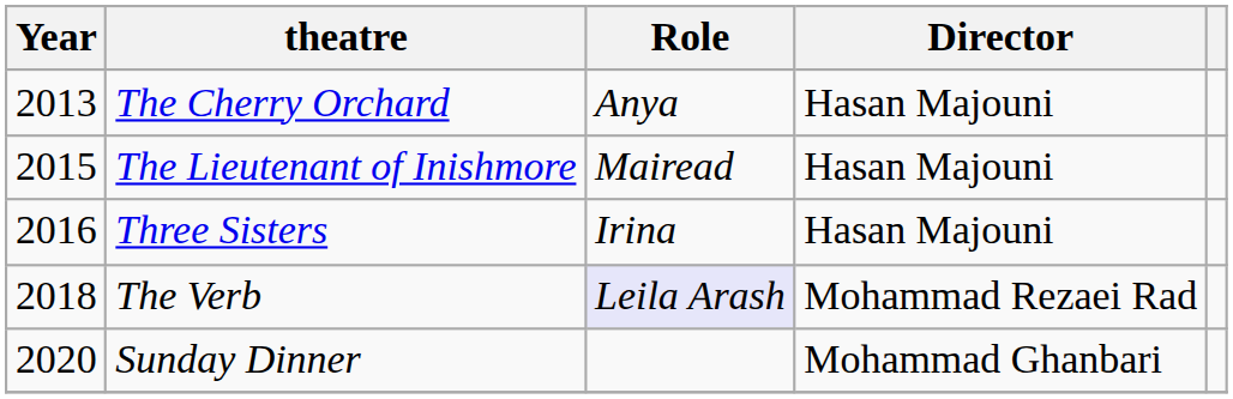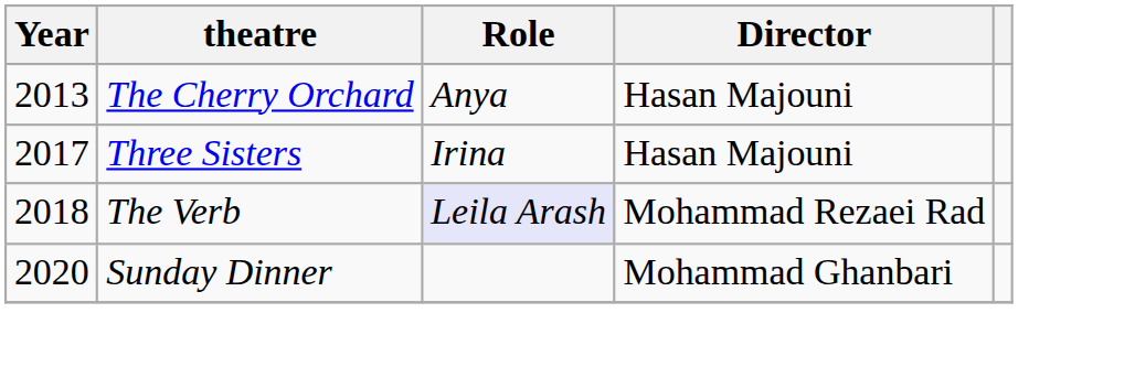 <table class="wikitable">
 <tr>
 <th>Year</th>
 <th>theatre</th>
 <th>Role</th>
 <th>Director</th>
 <th></th>
 </tr>
 <tr>
 <td rowspan="1">2013</td>
 <td><em><a href='#'>The Cherry Orchard</a></em></td>
 <td><em>Anya</em></td>
 <td>Hasan Majouni</td>
 <td></td>
 </tr>
 <tr>
-<td rowspan="1">2015</td>
-<td><em><a href='#'>The Lieutenant of Inishmore</a></em></td>
-<td><em>Mairead</em></td>
-<td>Hasan Majouni</td>
-<td></td>
-</tr>
-<tr>
-<td rowspan="1">2016</td>
+<td rowspan="1">2017</td>
 <td><a href='#'><em>Three Sisters</em></a></td>
 <td><em>Irina</em></td>
 <td>Hasan Majouni</td>
 <td></td>
 </tr>
 <tr>
 <td rowspan="1">2018</td>
 <td><em>The Verb</em></td>
 <td style="background: lavender;"><em>Leila Arash</em></td>
 <td>Mohammad Rezaei Rad</td>
 <td></td>
 </tr>
 <tr>
 <td rowspan="1">2020</td>
 <td><em>Sunday Dinner</em></td>
 <td></td>
 <td>Mohammad Ghanbari</td>
 <td></td>
 </tr>
 <tr>
 </tr>
 </table>
